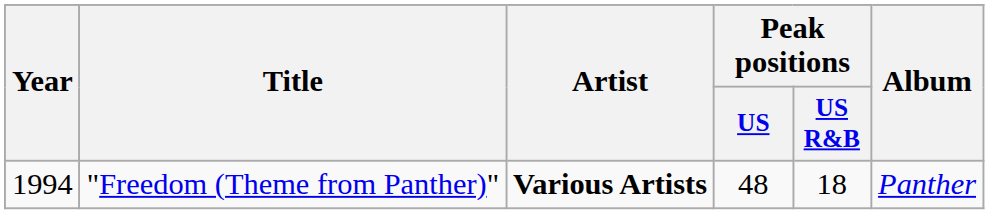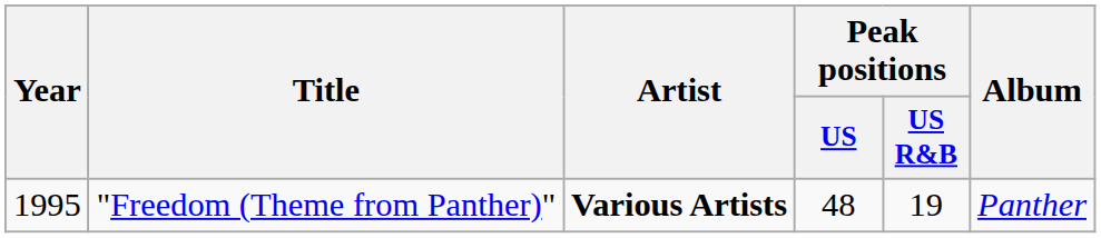 <table class="wikitable" style="text-align:center;">
 <tr>
 <th rowspan="2">Year</th>
 <th rowspan="2">Title</th>
 <th rowspan="2">Artist</th>
 <th colspan="2">Peak positions</th>
 <th rowspan="2">Album</th>
 </tr>
 <tr style="font-size:smaller;">
 <th style="width:35px;"><a href='#'>US</a></th>
 <th style="width:35px;"><a href='#'>US<br>R&B</a></th>
 </tr>
 <tr>
-<td>1994</td>
+<td>1995</td>
 <td style="text-align:left;">"<a href='#'>Freedom (Theme from Panther)</a>"</td>
 <td><strong>Various Artists</strong></td>
 <td>48</td>
-<td>18</td>
+<td>19</td>
 <td style="text-align:left;"><em><a href='#'>Panther</a></em></td>
 </tr>
 </table>
